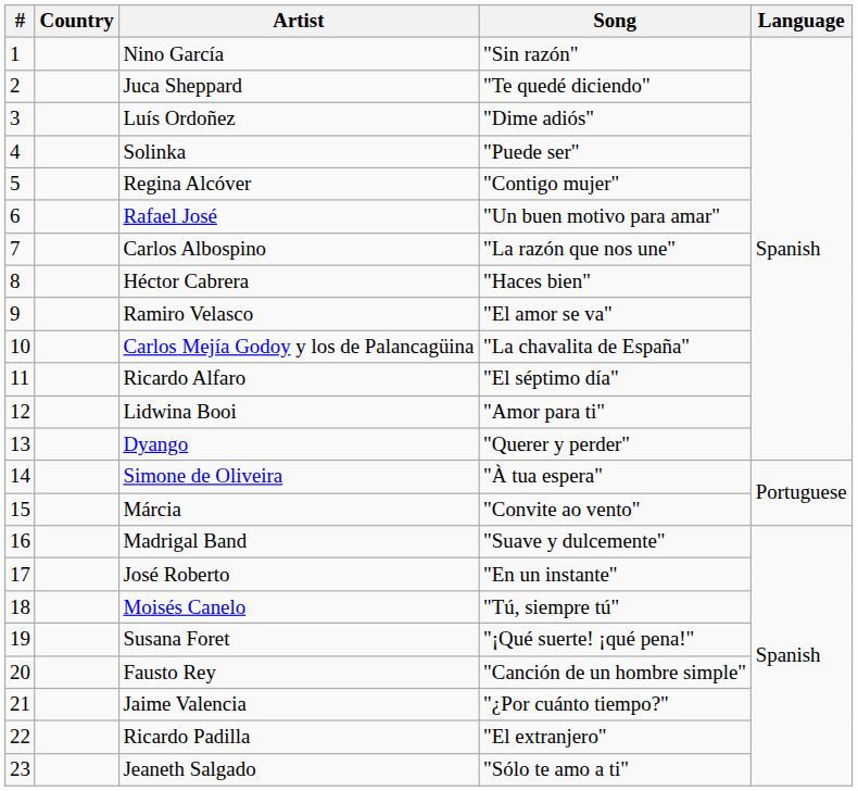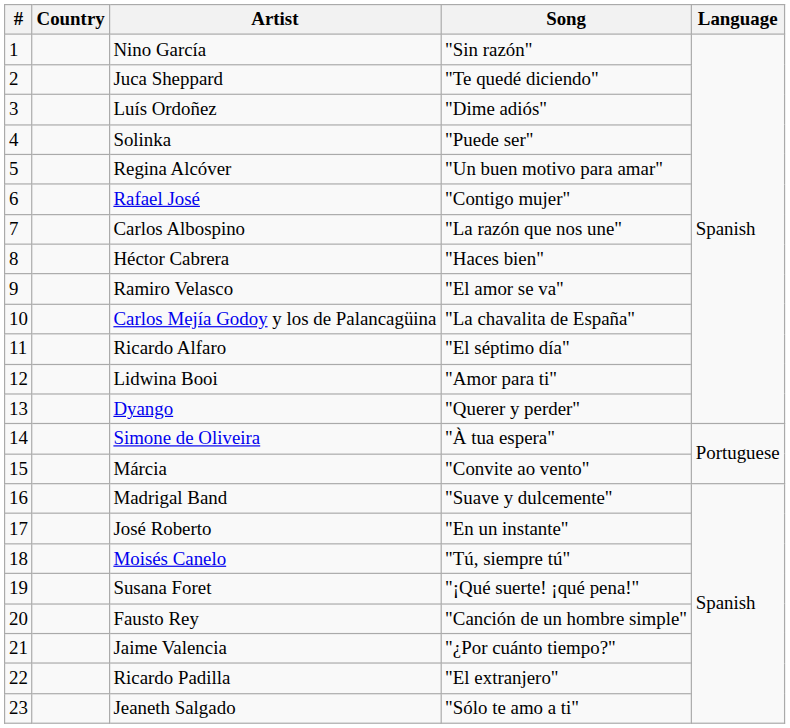 <table class="wikitable">
 <tr>
 <th>#</th>
 <th>Country</th>
 <th>Artist</th>
 <th>Song</th>
 <th>Language</th>
 </tr>
 <tr>
 <td>1</td>
 <td></td>
 <td>Nino García</td>
 <td>"Sin razón"</td>
 <td rowspan="13">Spanish</td>
 </tr>
 <tr>
 <td>2</td>
 <td></td>
 <td>Juca Sheppard</td>
 <td>"Te quedé diciendo"</td>
 </tr>
 <tr>
 <td>3</td>
 <td></td>
 <td>Luís Ordoñez</td>
 <td>"Dime adiós"</td>
 </tr>
 <tr>
 <td>4</td>
 <td></td>
 <td>Solinka</td>
 <td>"Puede ser"</td>
 </tr>
 <tr>
 <td>5</td>
 <td></td>
 <td>Regina Alcóver</td>
-<td>"Contigo mujer"</td>
+<td>"Un buen motivo para amar"</td>
 </tr>
 <tr>
 <td>6</td>
 <td></td>
 <td><a href='#'>Rafael José</a></td>
-<td>"Un buen motivo para amar"</td>
+<td>"Contigo mujer"</td>
 </tr>
 <tr>
 <td>7</td>
 <td></td>
 <td>Carlos Albospino</td>
 <td>"La razón que nos une"</td>
 </tr>
 <tr>
 <td>8</td>
 <td></td>
 <td>Héctor Cabrera</td>
 <td>"Haces bien"</td>
 </tr>
 <tr>
 <td>9</td>
 <td></td>
 <td>Ramiro Velasco</td>
 <td>"El amor se va"</td>
 </tr>
 <tr>
 <td>10</td>
 <td></td>
 <td><a href='#'>Carlos Mejía Godoy</a> y los de Palancagüina</td>
 <td>"La chavalita de España"</td>
 </tr>
 <tr>
 <td>11</td>
 <td></td>
 <td>Ricardo Alfaro</td>
 <td>"El séptimo día"</td>
 </tr>
 <tr>
 <td>12</td>
 <td></td>
 <td>Lidwina Booi</td>
 <td>"Amor para ti"</td>
 </tr>
 <tr>
 <td>13</td>
 <td></td>
 <td><a href='#'>Dyango</a></td>
 <td>"Querer y perder"</td>
 </tr>
 <tr>
 <td>14</td>
 <td></td>
 <td><a href='#'>Simone de Oliveira</a></td>
 <td>"À tua espera"</td>
 <td rowspan="2">Portuguese</td>
 </tr>
 <tr>
 <td>15</td>
 <td></td>
 <td>Márcia</td>
 <td>"Convite ao vento"</td>
 </tr>
 <tr>
 <td>16</td>
 <td></td>
 <td>Madrigal Band</td>
 <td>"Suave y dulcemente"</td>
 <td rowspan="8">Spanish</td>
 </tr>
 <tr>
 <td>17</td>
 <td></td>
 <td>José Roberto</td>
 <td>"En un instante"</td>
 </tr>
 <tr>
 <td>18</td>
 <td></td>
 <td><a href='#'>Moisés Canelo</a></td>
 <td>"Tú, siempre tú"</td>
 </tr>
 <tr>
 <td>19</td>
 <td></td>
 <td>Susana Foret</td>
 <td>"¡Qué suerte! ¡qué pena!"</td>
 </tr>
 <tr>
 <td>20</td>
 <td></td>
 <td>Fausto Rey</td>
 <td>"Canción de un hombre simple"</td>
 </tr>
 <tr>
 <td>21</td>
 <td></td>
 <td>Jaime Valencia</td>
 <td>"¿Por cuánto tiempo?"</td>
 </tr>
 <tr>
 <td>22</td>
 <td></td>
 <td>Ricardo Padilla</td>
 <td>"El extranjero"</td>
 </tr>
 <tr>
 <td>23</td>
 <td></td>
 <td>Jeaneth Salgado</td>
 <td>"Sólo te amo a ti"</td>
 </tr>
 </table>
